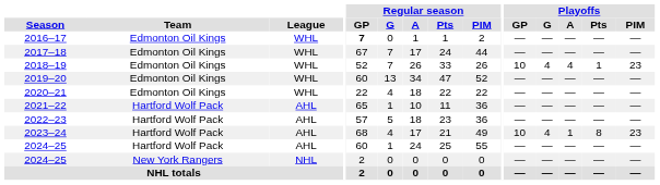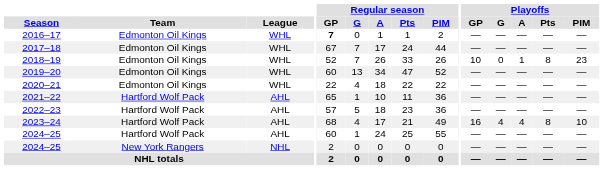 <table border="0" cellpadding="1" cellspacing="0" style="text-align:center; width:60em;">
 <tr bgcolor="#e0e0e0">
 <th colspan="3" bgcolor="#ffffff"></th>
 <th rowspan="100" bgcolor="#ffffff"></th>
 <th colspan="5"><a href='#'>Regular season</a></th>
 <th rowspan="100" bgcolor="#ffffff"></th>
 <th colspan="5"><a href='#'>Playoffs</a></th>
 </tr>
 <tr bgcolor="#e0e0e0">
 <th><a href='#'>Season</a></th>
 <th>Team</th>
 <th>League</th>
 <th>GP</th>
 <th><a href='#'>G</a></th>
 <th><a href='#'>A</a></th>
 <th><a href='#'>Pts</a></th>
 <th><a href='#'>PIM</a></th>
 <th>GP</th>
 <th>G</th>
 <th>A</th>
 <th>Pts</th>
 <th>PIM</th>
 </tr>
 <tr>
 <td><a href='#'>2016–17</a></td>
 <td><a href='#'>Edmonton Oil Kings</a></td>
 <td><a href='#'>WHL</a></td>
 <td><strong>7</strong></td>
 <td>0</td>
 <td>1</td>
 <td>1</td>
 <td>2</td>
 <td>—</td>
 <td>—</td>
 <td>—</td>
 <td>—</td>
 <td>—</td>
 </tr>
 <tr bgcolor="#f0f0f0">
 <td><a href='#'>2017–18</a></td>
 <td>Edmonton Oil Kings</td>
 <td>WHL</td>
 <td>67</td>
 <td>7</td>
 <td>17</td>
 <td>24</td>
 <td>44</td>
 <td>—</td>
 <td>—</td>
 <td>—</td>
 <td>—</td>
 <td>—</td>
 </tr>
 <tr>
 <td><a href='#'>2018–19</a></td>
 <td>Edmonton Oil Kings</td>
 <td>WHL</td>
 <td>52</td>
 <td>7</td>
 <td>26</td>
 <td>33</td>
 <td>26</td>
 <td>10</td>
-<td>4</td>
-<td>4</td>
+<td>0</td>
 <td>1</td>
+<td>8</td>
 <td>23</td>
 </tr>
 <tr bgcolor="#f0f0f0">
 <td><a href='#'>2019–20</a></td>
 <td>Edmonton Oil Kings</td>
 <td>WHL</td>
 <td>60</td>
 <td>13</td>
 <td>34</td>
 <td>47</td>
 <td>52</td>
 <td>—</td>
 <td>—</td>
 <td>—</td>
 <td>—</td>
 <td>—</td>
 </tr>
 <tr>
 <td><a href='#'>2020–21</a></td>
 <td>Edmonton Oil Kings</td>
 <td>WHL</td>
 <td>22</td>
 <td>4</td>
 <td>18</td>
 <td>22</td>
 <td>22</td>
 <td>—</td>
 <td>—</td>
 <td>—</td>
 <td>—</td>
 <td>—</td>
 </tr>
 <tr bgcolor="#f0f0f0">
 <td><a href='#'>2021–22</a></td>
 <td><a href='#'>Hartford Wolf Pack</a></td>
 <td><a href='#'>AHL</a></td>
 <td>65</td>
 <td>1</td>
 <td>10</td>
 <td>11</td>
 <td>36</td>
 <td>—</td>
 <td>—</td>
 <td>—</td>
 <td>—</td>
 <td>—</td>
 </tr>
 <tr>
 <td><a href='#'>2022–23</a></td>
 <td>Hartford Wolf Pack</td>
 <td>AHL</td>
 <td>57</td>
 <td>5</td>
 <td>18</td>
 <td>23</td>
 <td>36</td>
 <td>—</td>
 <td>—</td>
 <td>—</td>
 <td>—</td>
 <td>—</td>
 </tr>
 <tr bgcolor="#f0f0f0">
 <td><a href='#'>2023–24</a></td>
 <td>Hartford Wolf Pack</td>
 <td>AHL</td>
 <td>68</td>
 <td>4</td>
 <td>17</td>
 <td>21</td>
 <td>49</td>
+<td>16</td>
+<td>4</td>
+<td>4</td>
+<td>8</td>
 <td>10</td>
-<td>4</td>
-<td>1</td>
-<td>8</td>
-<td>23</td>
 </tr>
 <tr>
 <td><a href='#'>2024–25</a></td>
 <td>Hartford Wolf Pack</td>
 <td>AHL</td>
 <td>60</td>
 <td>1</td>
 <td>24</td>
 <td>25</td>
 <td>55</td>
 <td>—</td>
 <td>—</td>
 <td>—</td>
 <td>—</td>
 <td>—</td>
 </tr>
 <tr bgcolor="#f0f0f0">
 <td><a href='#'>2024–25</a></td>
 <td><a href='#'>New York Rangers</a></td>
 <td><a href='#'>NHL</a></td>
 <td>2</td>
 <td>0</td>
 <td>0</td>
 <td>0</td>
 <td>0</td>
 <td>—</td>
 <td>—</td>
 <td>—</td>
 <td>—</td>
 <td>—</td>
 </tr>
 <tr bgcolor="#e0e0e0">
 <th colspan="3">NHL totals</th>
 <th>2</th>
 <th>0</th>
 <th>0</th>
 <th>0</th>
 <th>0</th>
 <th>—</th>
 <th>—</th>
 <th>—</th>
 <th>—</th>
 <th>—</th>
 </tr>
 </table>
